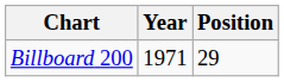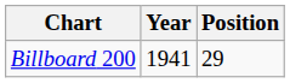 <table class="wikitable">
 <tr>
 <th align="left">Chart</th>
 <th align="left">Year</th>
 <th align="left">Position</th>
 </tr>
 <tr>
 <td align="left"><a href='#'><em>Billboard</em> 200</a></td>
-<td align="left">1971</td>
+<td align="left">1941</td>
 <td align="left">29</td>
 </tr>
 </table>
